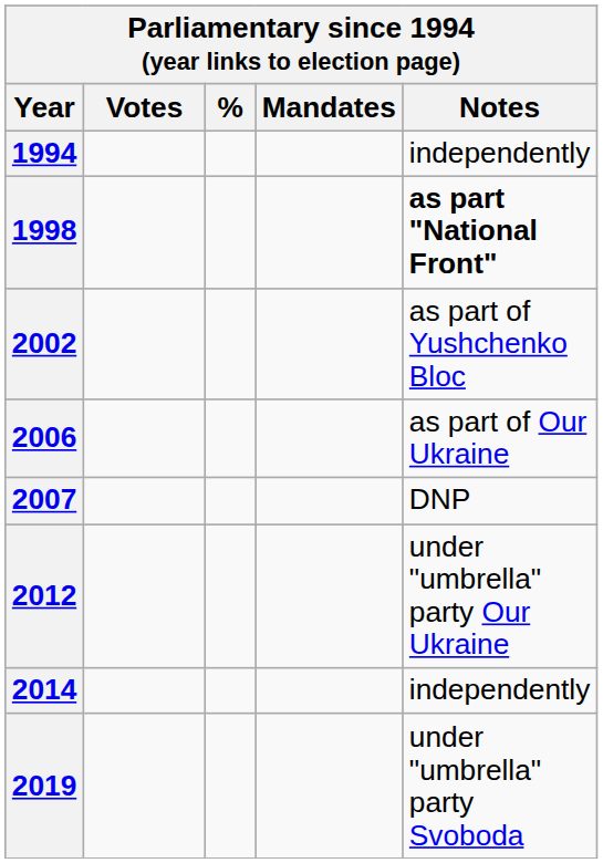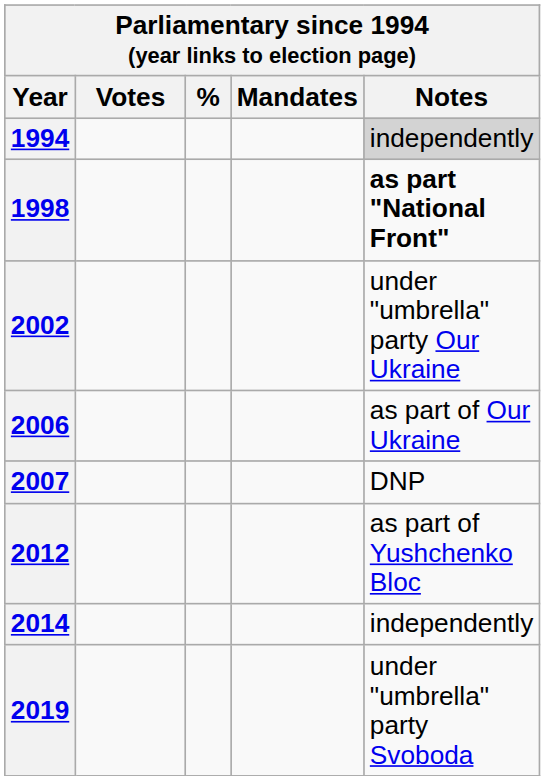 <table class="wikitable" style="float:left">
 <tr style="background-color:#C9C9C9">
 <th colspan="9"><strong>Parliamentary since 1994<br><small>(year links to election page)</small></strong></th>
 </tr>
 <tr>
 <th style="width: 20px">Year</th>
 <th style="width: 60px">Votes</th>
 <th style="width: 20px">%</th>
 <th style="width: 20px">Mandates</th>
 <th style="width: 60px">Notes</th>
 </tr>
 <tr>
 <th><a href='#'>1994</a></th>
 <td></td>
 <td></td>
 <td></td>
-<td>independently</td>
+<td style="background: lightgrey;">independently</td>
 </tr>
 <tr>
 <th><a href='#'>1998</a></th>
 <td></td>
 <td></td>
 <td></td>
 <td><strong>as part "National Front"</strong></td>
 </tr>
 <tr>
 <th><a href='#'>2002</a></th>
 <td></td>
 <td></td>
 <td></td>
-<td>as part of <a href='#'>Yushchenko Bloc</a></td>
+<td>under "umbrella" party <a href='#'>Our Ukraine</a></td>
 </tr>
 <tr>
 <th><a href='#'>2006</a></th>
 <td></td>
 <td></td>
 <td></td>
 <td>as part of <a href='#'>Our Ukraine</a></td>
 </tr>
 <tr>
 <th><a href='#'>2007</a></th>
 <td></td>
 <td></td>
 <td></td>
 <td>DNP</td>
 </tr>
 <tr>
 <th><a href='#'>2012</a></th>
 <td></td>
 <td></td>
 <td></td>
-<td>under "umbrella" party <a href='#'>Our Ukraine</a></td>
+<td>as part of <a href='#'>Yushchenko Bloc</a></td>
 </tr>
 <tr>
 <th><a href='#'>2014</a></th>
 <td></td>
 <td></td>
 <td></td>
 <td>independently</td>
 </tr>
 <tr>
 <th><a href='#'>2019</a></th>
 <td></td>
 <td></td>
 <td></td>
 <td>under "umbrella" party <a href='#'>Svoboda</a></td>
 </tr>
 </table>
